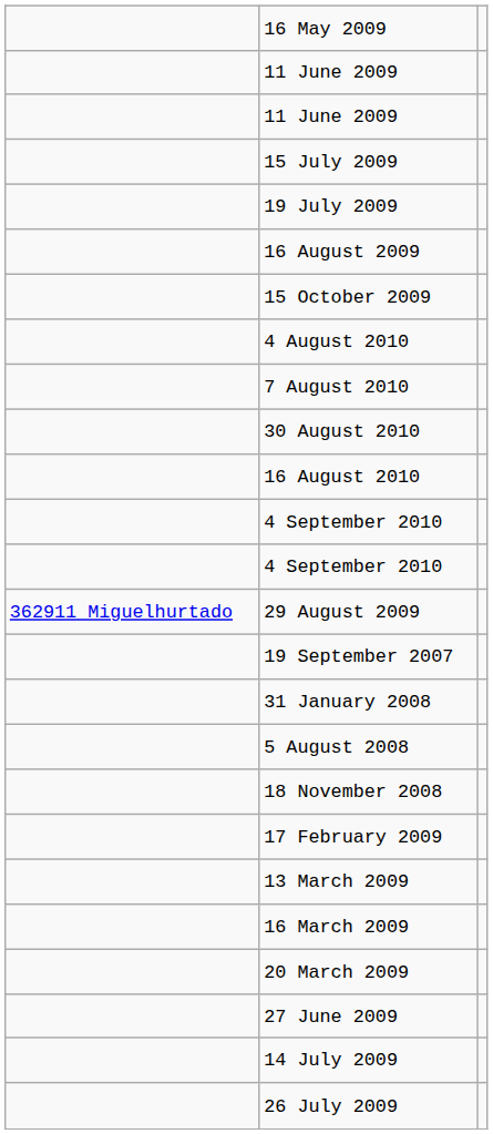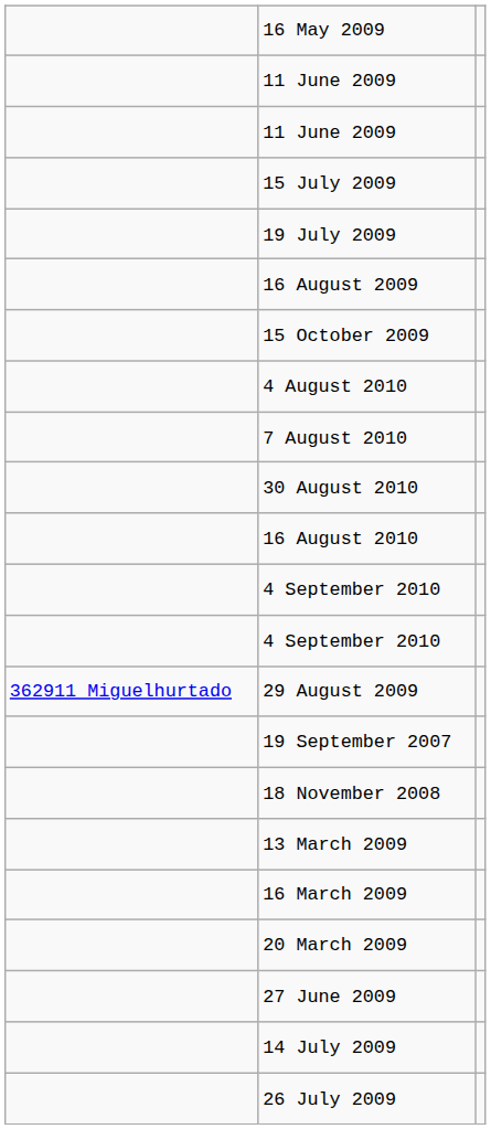 <table class="wikitable" style="font-size: 89%; float: left; width: 26em; margin-right: 1em; height: 700px">
 <tr>
 <td></td>
 <td>16 May 2009</td>
 <td></td>
 </tr>
 <tr>
 <td></td>
 <td>11 June 2009</td>
 <td></td>
 </tr>
 <tr>
 <td></td>
 <td>11 June 2009</td>
 <td></td>
 </tr>
 <tr>
 <td></td>
 <td>15 July 2009</td>
 <td></td>
 </tr>
 <tr>
 <td></td>
 <td>19 July 2009</td>
 <td></td>
 </tr>
 <tr>
 <td></td>
 <td>16 August 2009</td>
 <td></td>
 </tr>
 <tr>
 <td></td>
 <td>15 October 2009</td>
 <td></td>
 </tr>
 <tr>
 <td></td>
 <td>4 August 2010</td>
 <td></td>
 </tr>
 <tr>
 <td></td>
 <td>7 August 2010</td>
 <td></td>
 </tr>
 <tr>
 <td></td>
 <td>30 August 2010</td>
 <td></td>
 </tr>
 <tr>
 <td></td>
 <td>16 August 2010</td>
 <td></td>
 </tr>
 <tr>
 <td></td>
 <td>4 September 2010</td>
 <td></td>
 </tr>
 <tr>
 <td></td>
 <td>4 September 2010</td>
 <td></td>
 </tr>
 <tr>
 <td><a href='#'>362911 Miguelhurtado</a></td>
 <td>29 August 2009</td>
 <td></td>
 </tr>
 <tr>
 <td></td>
 <td>19 September 2007</td>
 <td></td>
 </tr>
 <tr>
 <td></td>
-<td>31 January 2008</td>
-<td></td>
-</tr>
-<tr>
-<td></td>
-<td>5 August 2008</td>
-<td></td>
-</tr>
-<tr>
-<td></td>
 <td>18 November 2008</td>
-<td></td>
-</tr>
-<tr>
-<td></td>
-<td>17 February 2009</td>
 <td></td>
 </tr>
 <tr>
 <td></td>
 <td>13 March 2009</td>
 <td></td>
 </tr>
 <tr>
 <td></td>
 <td>16 March 2009</td>
 <td></td>
 </tr>
 <tr>
 <td></td>
 <td>20 March 2009</td>
 <td></td>
 </tr>
 <tr>
 <td></td>
 <td>27 June 2009</td>
 <td></td>
 </tr>
 <tr>
 <td></td>
 <td>14 July 2009</td>
 <td></td>
 </tr>
 <tr>
 <td></td>
 <td>26 July 2009</td>
 <td></td>
 </tr>
 </table>
